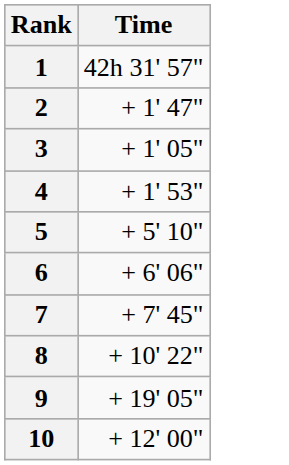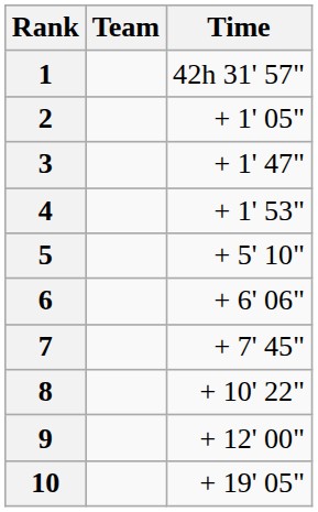 <table class="wikitable" margin-bottom:0;">
 <tr>
 <th scope="col">Rank</th>
+<th scope="col">Team</th>
 <th scope="col">Time</th>
 </tr>
 <tr>
 <th scope="row">1</th>
+<td></td>
 <td align="right">42h 31' 57"</td>
 </tr>
 <tr>
 <th scope="row">2</th>
+<td></td>
+<td align="right">+ 1' 05"</td>
+</tr>
+<tr>
+<th scope="row">3</th>
+<td></td>
 <td align="right">+ 1' 47"</td>
 </tr>
 <tr>
-<th scope="row">3</th>
-<td align="right">+ 1' 05"</td>
-</tr>
-<tr>
 <th scope="row">4</th>
+<td></td>
 <td align="right">+ 1' 53"</td>
 </tr>
 <tr>
 <th scope="row">5</th>
+<td></td>
 <td align="right">+ 5' 10"</td>
 </tr>
 <tr>
 <th scope="row">6</th>
+<td></td>
 <td align="right">+ 6' 06"</td>
 </tr>
 <tr>
 <th scope="row">7</th>
+<td></td>
 <td align="right">+ 7' 45"</td>
 </tr>
 <tr>
 <th scope="row">8</th>
+<td></td>
 <td align="right">+ 10' 22"</td>
 </tr>
 <tr>
 <th scope="row">9</th>
-<td align="right">+ 19' 05"</td>
+<td></td>
+<td align="right">+ 12' 00"</td>
 </tr>
 <tr>
 <th scope="row">10</th>
-<td align="right">+ 12' 00"</td>
+<td></td>
+<td align="right">+ 19' 05"</td>
 </tr>
 </table>
